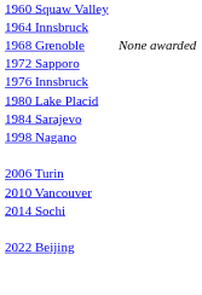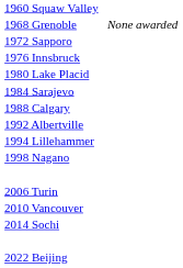 <table>
 <tr>
 <td><a href='#'>1960 Squaw Valley</a><br></td>
-<td></td>
-<td></td>
-<td></td>
-</tr>
-<tr>
-<td><a href='#'>1964 Innsbruck</a><br></td>
 <td></td>
 <td></td>
 <td></td>
 </tr>
 <tr valign="top">
 <td rowspan=3><a href='#'>1968 Grenoble</a><br></td>
 <td rowspan=3></td>
 <td></td>
 <td rowspan=3 align=center><em>None awarded</em></td>
 </tr>
 <tr>
 <td></td>
 </tr>
 <tr>
 <td></td>
 </tr>
 <tr>
 <td><a href='#'>1972 Sapporo</a><br></td>
 <td></td>
 <td></td>
 <td></td>
 </tr>
 <tr>
 <td><a href='#'>1976 Innsbruck</a><br></td>
 <td></td>
 <td></td>
 <td></td>
 </tr>
 <tr>
 <td><a href='#'>1980 Lake Placid</a><br></td>
 <td></td>
 <td></td>
 <td></td>
 </tr>
 <tr>
 <td><a href='#'>1984 Sarajevo</a><br></td>
+<td></td>
+<td></td>
+<td></td>
+</tr>
+<tr>
+<td><a href='#'>1988 Calgary</a><br></td>
+<td></td>
+<td></td>
+<td></td>
+</tr>
+<tr>
+<td><a href='#'>1992 Albertville</a><br></td>
+<td></td>
+<td></td>
+<td></td>
+</tr>
+<tr>
+<td><a href='#'>1994 Lillehammer</a><br></td>
 <td></td>
 <td></td>
 <td></td>
 </tr>
 <tr>
 <td><a href='#'>1998 Nagano</a><br></td>
 <td></td>
 <td></td>
 <td></td>
 </tr>
 <tr>
 <td><br></td>
 <td></td>
 <td></td>
 <td></td>
 </tr>
 <tr>
 <td><a href='#'>2006 Turin</a><br></td>
 <td></td>
 <td></td>
 <td></td>
 </tr>
 <tr>
 <td><a href='#'>2010 Vancouver</a><br></td>
 <td></td>
 <td></td>
 <td></td>
 </tr>
 <tr>
 <td><a href='#'>2014 Sochi</a><br></td>
 <td></td>
 <td></td>
 <td></td>
 </tr>
 <tr>
 <td><br></td>
 <td></td>
 <td></td>
 <td></td>
 </tr>
 <tr>
 <td><a href='#'>2022 Beijing</a> <br></td>
 <td></td>
 <td></td>
 <td></td>
 </tr>
 <tr>
 </tr>
 </table>
